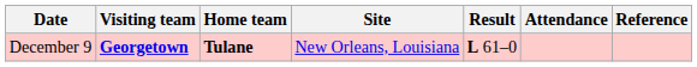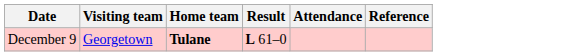 <table class="wikitable" style="font-size:95%;">
 <tr>
 <th>Date</th>
 <th>Visiting team</th>
 <th>Home team</th>
-<th>Site</th>
 <th>Result</th>
 <th>Attendance</th>
 <th class="unsortable">Reference</th>
 </tr>
 <tr bgcolor=ffcccc>
 <td>December 9</td>
-<td><strong><a href='#'>Georgetown</a></strong></td>
+<td><a href='#'>Georgetown</a></td>
 <td><strong>Tulane</strong></td>
-<td><a href='#'>New Orleans, Louisiana</a></td>
 <td><strong>L</strong> 61–0</td>
 <td></td>
 <td></td>
 </tr>
 </table>
